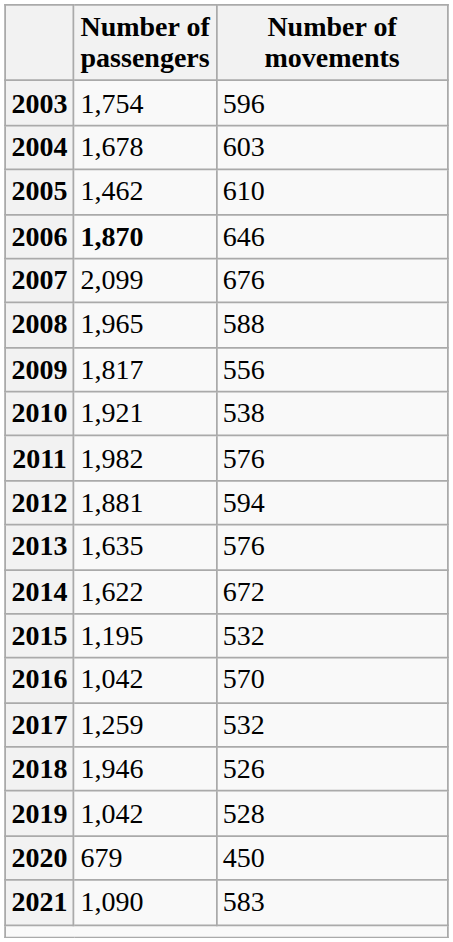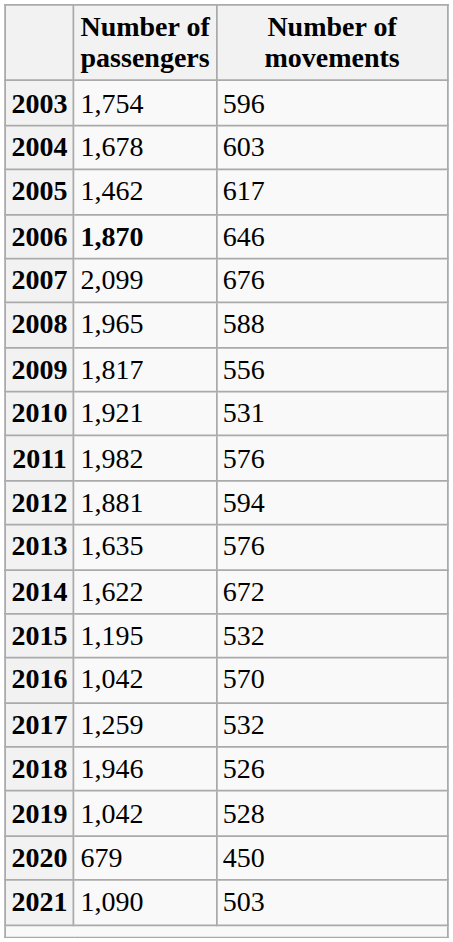 <table class="wikitable" style="margin:1em auto;">
 <tr>
 <th></th>
 <th>Number of<br>passengers</th>
 <th style="width:125px">Number of<br>movements</th>
 </tr>
 <tr>
 <th>2003</th>
 <td>1,754</td>
 <td>596</td>
 </tr>
 <tr>
 <th>2004</th>
 <td>1,678</td>
 <td>603</td>
 </tr>
 <tr>
 <th>2005</th>
 <td>1,462</td>
-<td>610</td>
+<td>617</td>
 </tr>
 <tr>
 <th>2006</th>
 <td><strong>1,870</strong></td>
 <td>646</td>
 </tr>
 <tr>
 <th>2007</th>
 <td>2,099</td>
 <td>676</td>
 </tr>
 <tr>
 <th>2008</th>
 <td>1,965</td>
 <td>588</td>
 </tr>
 <tr>
 <th>2009</th>
 <td>1,817</td>
 <td>556</td>
 </tr>
 <tr>
 <th>2010</th>
 <td>1,921</td>
-<td>538</td>
+<td>531</td>
 </tr>
 <tr>
 <th>2011</th>
 <td>1,982</td>
 <td>576</td>
 </tr>
 <tr>
 <th>2012</th>
 <td>1,881</td>
 <td>594</td>
 </tr>
 <tr>
 <th>2013</th>
 <td>1,635</td>
 <td>576</td>
 </tr>
 <tr>
 <th>2014</th>
 <td>1,622</td>
 <td>672</td>
 </tr>
 <tr>
 <th>2015</th>
 <td>1,195</td>
 <td>532</td>
 </tr>
 <tr>
 <th>2016</th>
 <td>1,042</td>
 <td>570</td>
 </tr>
 <tr>
 <th>2017</th>
 <td>1,259</td>
 <td>532</td>
 </tr>
 <tr>
 <th>2018</th>
 <td>1,946</td>
 <td>526</td>
 </tr>
 <tr>
 <th>2019</th>
 <td>1,042</td>
 <td>528</td>
 </tr>
 <tr>
 <th>2020</th>
 <td>679</td>
 <td>450</td>
 </tr>
 <tr>
 <th>2021</th>
 <td>1,090</td>
-<td>583</td>
+<td>503</td>
 </tr>
 <tr>
 <td colspan="5" style="text-align:right;"></td>
 </tr>
 </table>
